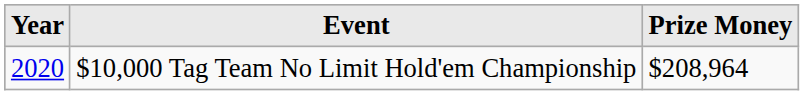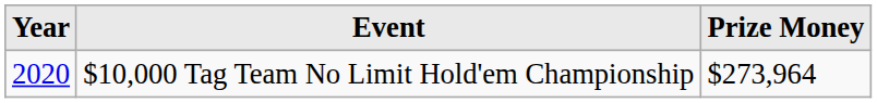 <table class="wikitable">
 <tr>
 <th style="background: #E9E9E9;">Year</th>
 <th style="background: #E9E9E9;">Event</th>
 <th style="background: #E9E9E9;">Prize Money</th>
 </tr>
 <tr>
 <td><a href='#'>2020</a></td>
 <td>$10,000 Tag Team No Limit Hold'em Championship</td>
-<td>$208,964</td>
+<td>$273,964</td>
 </tr>
 </table>
